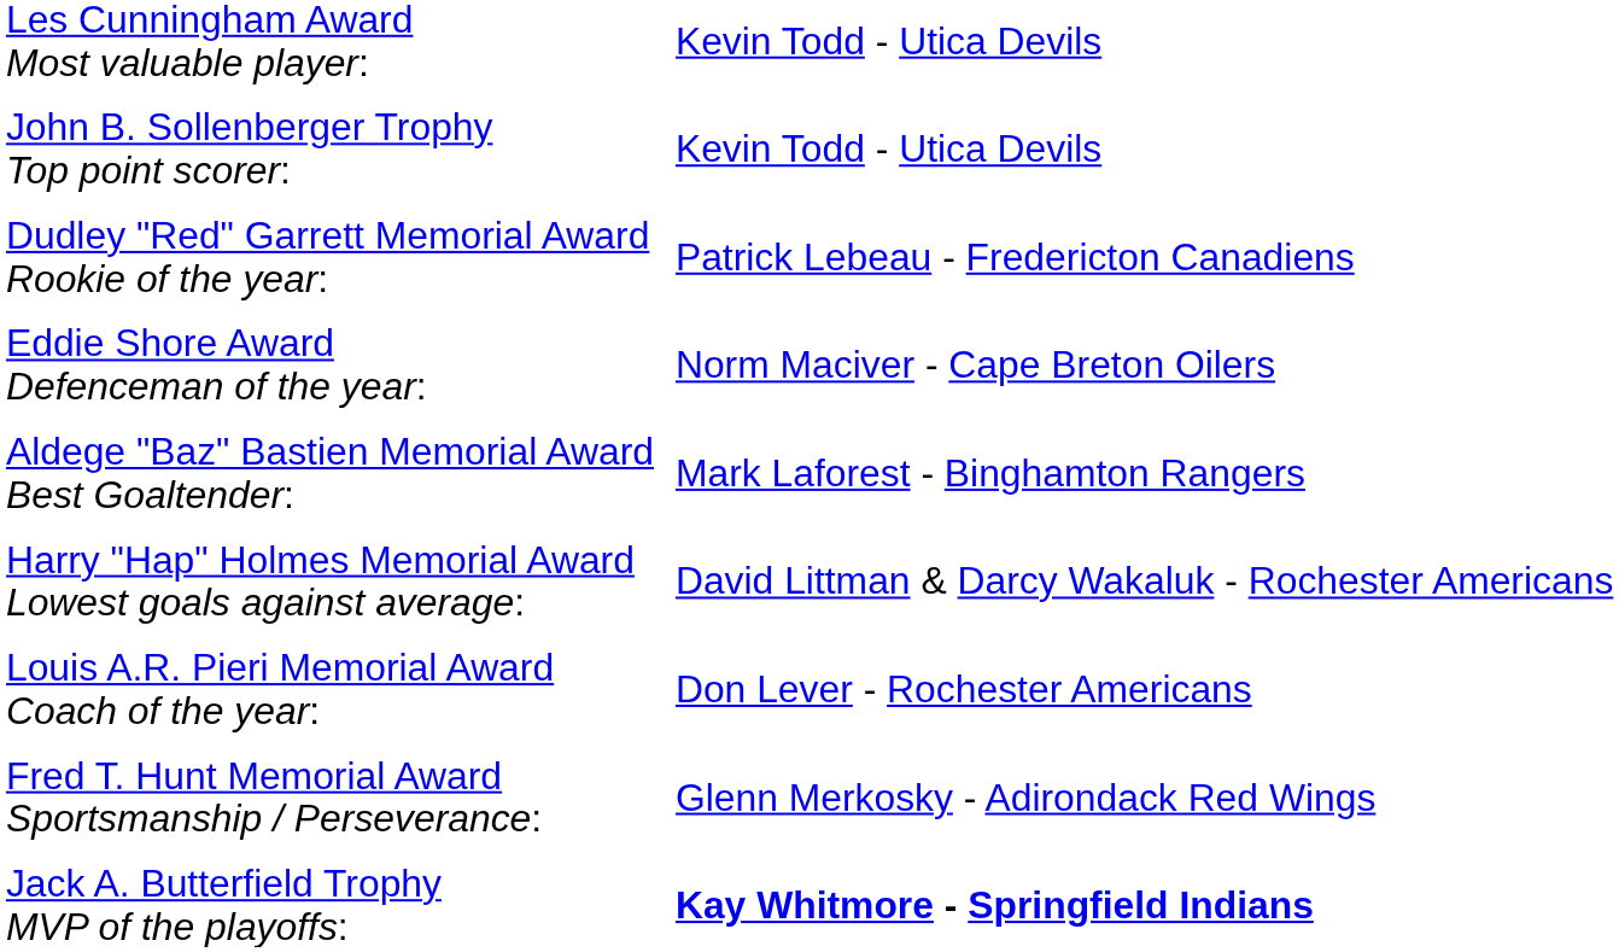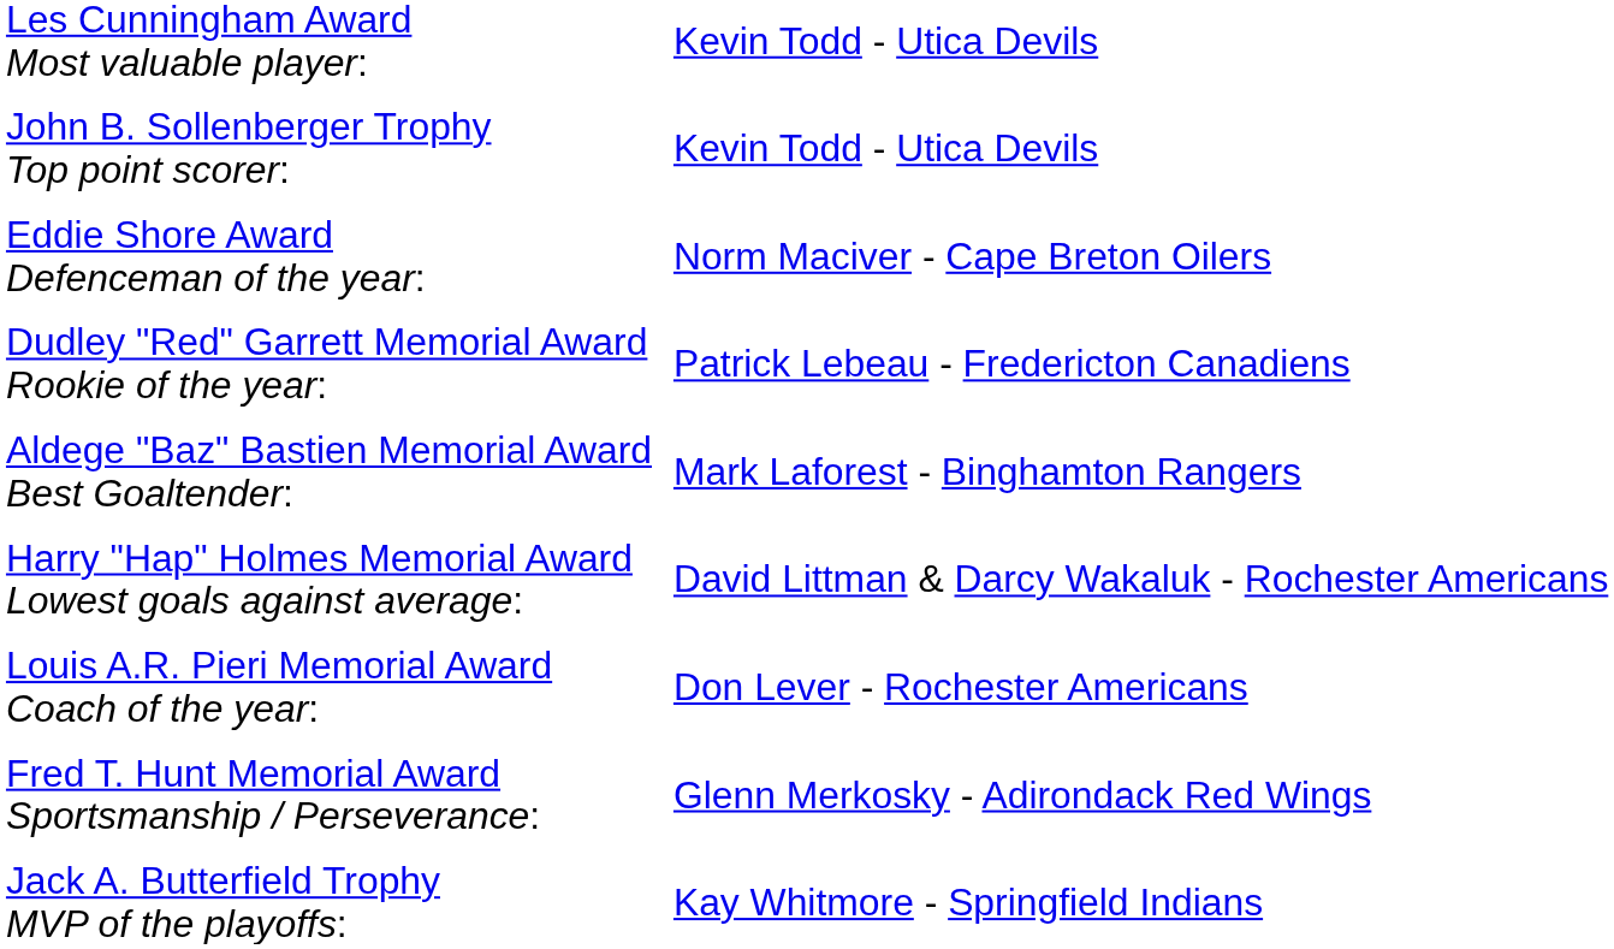 <table cellpadding="3" cellspacing="3">
 <tr>
 <td><a href='#'>Les Cunningham Award</a><br><em>Most valuable player</em>:</td>
 <td><a href='#'>Kevin Todd</a> - <a href='#'>Utica Devils</a></td>
 </tr>
 <tr>
 <td><a href='#'>John B. Sollenberger Trophy</a><br><em>Top point scorer</em>:</td>
 <td><a href='#'>Kevin Todd</a> - <a href='#'>Utica Devils</a></td>
 </tr>
 <tr>
+<td><a href='#'>Eddie Shore Award</a><br><em>Defenceman of the year</em>:</td>
+<td><a href='#'>Norm Maciver</a> - <a href='#'>Cape Breton Oilers</a></td>
+</tr>
+<tr>
 <td><a href='#'>Dudley "Red" Garrett Memorial Award</a><br><em>Rookie of the year</em>:</td>
 <td><a href='#'>Patrick Lebeau</a> - <a href='#'>Fredericton Canadiens</a></td>
-</tr>
-<tr>
-<td><a href='#'>Eddie Shore Award</a><br><em>Defenceman of the year</em>:</td>
-<td><a href='#'>Norm Maciver</a> - <a href='#'>Cape Breton Oilers</a></td>
 </tr>
 <tr>
 <td><a href='#'>Aldege "Baz" Bastien Memorial Award</a><br><em>Best Goaltender</em>:</td>
 <td><a href='#'>Mark Laforest</a> - <a href='#'>Binghamton Rangers</a></td>
 </tr>
 <tr>
 <td><a href='#'>Harry "Hap" Holmes Memorial Award</a><br><em>Lowest goals against average</em>:</td>
 <td><a href='#'>David Littman</a> & <a href='#'>Darcy Wakaluk</a> - <a href='#'>Rochester Americans</a></td>
 </tr>
 <tr>
 <td><a href='#'>Louis A.R. Pieri Memorial Award</a><br><em>Coach of the year</em>:</td>
 <td><a href='#'>Don Lever</a> - <a href='#'>Rochester Americans</a></td>
 </tr>
 <tr>
 <td><a href='#'>Fred T. Hunt Memorial Award</a><br><em>Sportsmanship / Perseverance</em>:</td>
 <td><a href='#'>Glenn Merkosky</a> - <a href='#'>Adirondack Red Wings</a></td>
 </tr>
 <tr>
 <td><a href='#'>Jack A. Butterfield Trophy</a><br><em>MVP of the playoffs</em>:</td>
-<td><strong><a href='#'>Kay Whitmore</a> - <a href='#'>Springfield Indians</a></strong></td>
+<td><a href='#'>Kay Whitmore</a> - <a href='#'>Springfield Indians</a></td>
 </tr>
 </table>
